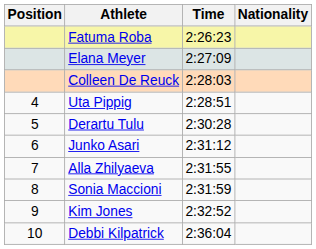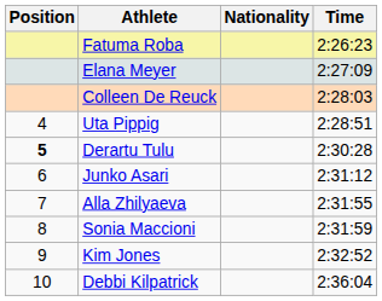 <table class="wikitable sortable">
 <tr>
 <th>Position</th>
 <th>Athlete</th>
+<th>Nationality</th>
 <th>Time</th>
-<th>Nationality</th>
 </tr>
 <tr bgcolor="#F7F6A8">
 <td align=center></td>
 <td><a href='#'>Fatuma Roba</a></td>
+<td></td>
 <td>2:26:23</td>
-<td></td>
 </tr>
 <tr bgcolor="#DCE5E5">
 <td align=center></td>
 <td><a href='#'>Elana Meyer</a></td>
+<td></td>
 <td>2:27:09</td>
-<td></td>
 </tr>
 <tr bgcolor="#FFDAB9">
 <td align=center></td>
 <td><a href='#'>Colleen De Reuck</a></td>
+<td></td>
 <td>2:28:03</td>
-<td></td>
 </tr>
 <tr>
 <td align=center>4</td>
 <td><a href='#'>Uta Pippig</a></td>
+<td></td>
 <td>2:28:51</td>
-<td></td>
 </tr>
 <tr>
-<td align=center>5</td>
+<td align=center><strong>5</strong></td>
 <td><a href='#'>Derartu Tulu</a></td>
+<td></td>
 <td>2:30:28</td>
-<td></td>
 </tr>
 <tr>
 <td align=center>6</td>
 <td><a href='#'>Junko Asari</a></td>
+<td></td>
 <td>2:31:12</td>
-<td></td>
 </tr>
 <tr>
 <td align=center>7</td>
 <td><a href='#'>Alla Zhilyaeva</a></td>
+<td></td>
 <td>2:31:55</td>
-<td></td>
 </tr>
 <tr>
 <td align=center>8</td>
 <td><a href='#'>Sonia Maccioni</a></td>
+<td></td>
 <td>2:31:59</td>
-<td></td>
 </tr>
 <tr>
 <td align=center>9</td>
 <td><a href='#'>Kim Jones</a></td>
+<td></td>
 <td>2:32:52</td>
-<td></td>
 </tr>
 <tr>
 <td align=center>10</td>
 <td><a href='#'>Debbi Kilpatrick</a></td>
+<td></td>
 <td>2:36:04</td>
-<td></td>
 </tr>
 </table>
